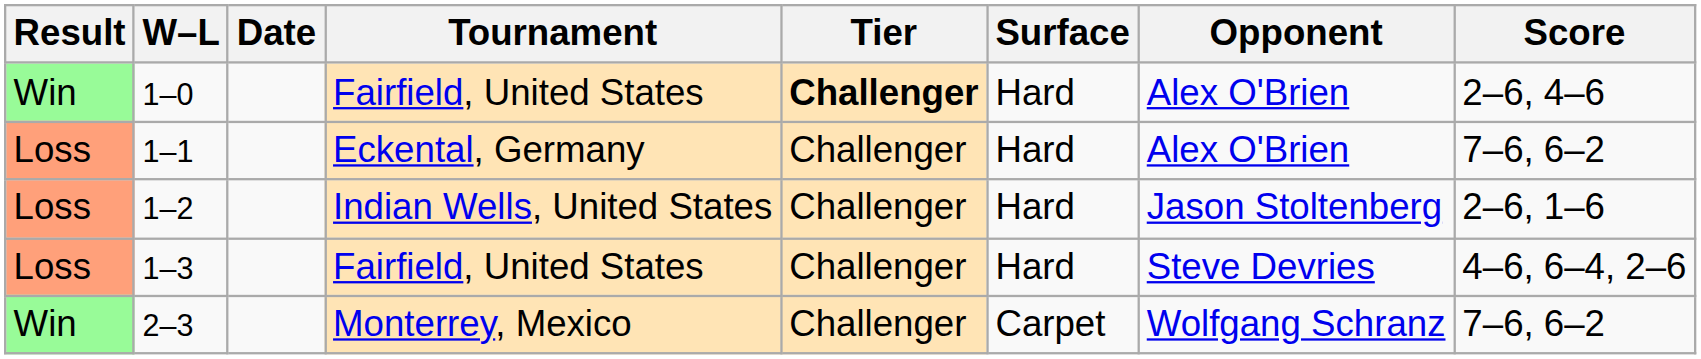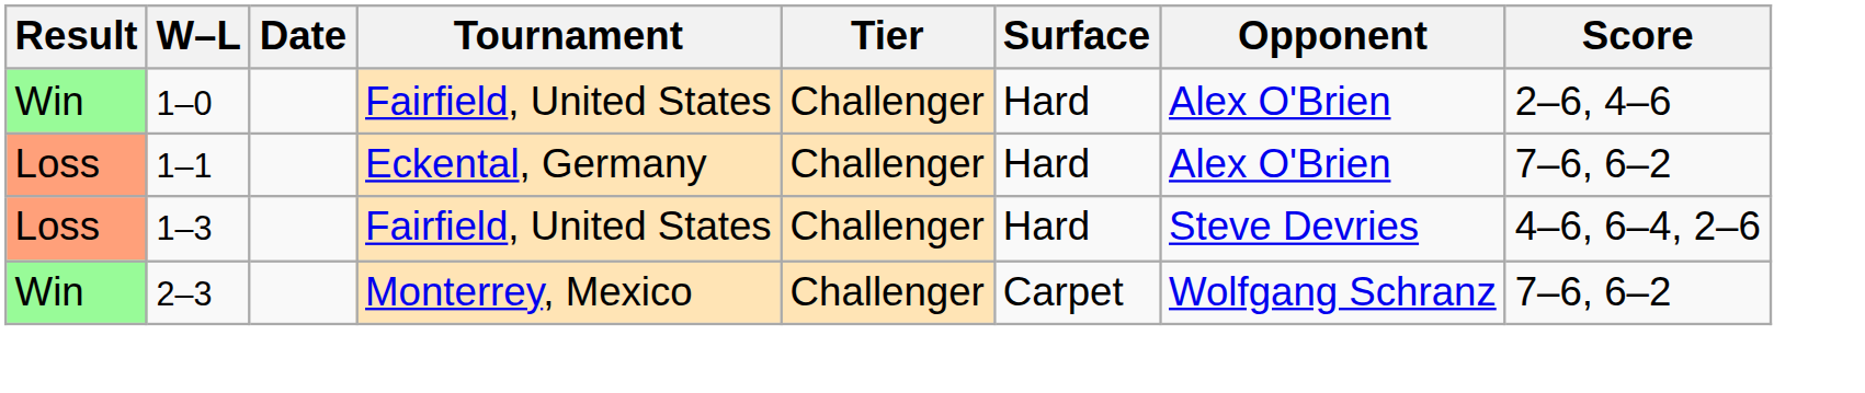 <table class="sortable wikitable">
 <tr>
 <th>Result</th>
 <th class="unsortable">W–L</th>
 <th>Date</th>
 <th>Tournament</th>
 <th>Tier</th>
 <th>Surface</th>
 <th>Opponent</th>
 <th class="unsortable">Score</th>
 </tr>
 <tr>
 <td style="background:#98fb98;">Win</td>
 <td><small>1–0</small></td>
 <td></td>
 <td style="background:moccasin;"><a href='#'>Fairfield</a>, United States</td>
-<td style="background:moccasin;"><strong>Challenger</strong></td>
+<td style="background:moccasin;">Challenger</td>
 <td>Hard</td>
 <td> <a href='#'>Alex O'Brien</a></td>
 <td>2–6, 4–6</td>
 </tr>
 <tr>
 <td style="background:#ffa07a;">Loss</td>
 <td><small>1–1</small></td>
 <td></td>
 <td style="background:moccasin;"><a href='#'>Eckental</a>, Germany</td>
 <td style="background:moccasin;">Challenger</td>
 <td>Hard</td>
 <td> <a href='#'>Alex O'Brien</a></td>
 <td>7–6, 6–2</td>
-</tr>
-<tr>
-<td style="background:#ffa07a;">Loss</td>
-<td><small>1–2</small></td>
-<td></td>
-<td style="background:moccasin;"><a href='#'>Indian Wells</a>, United States</td>
-<td style="background:moccasin;">Challenger</td>
-<td>Hard</td>
-<td> <a href='#'>Jason Stoltenberg</a></td>
-<td>2–6, 1–6</td>
 </tr>
 <tr>
 <td style="background:#ffa07a;">Loss</td>
 <td><small>1–3</small></td>
 <td></td>
 <td style="background:moccasin;"><a href='#'>Fairfield</a>, United States</td>
 <td style="background:moccasin;">Challenger</td>
 <td>Hard</td>
 <td> <a href='#'>Steve Devries</a></td>
 <td>4–6, 6–4, 2–6</td>
 </tr>
 <tr>
 <td style="background:#98fb98;">Win</td>
 <td><small>2–3</small></td>
 <td></td>
 <td style="background:moccasin;"><a href='#'>Monterrey</a>, Mexico</td>
 <td style="background:moccasin;">Challenger</td>
 <td>Carpet</td>
 <td> <a href='#'>Wolfgang Schranz</a></td>
 <td>7–6, 6–2</td>
 </tr>
 </table>
